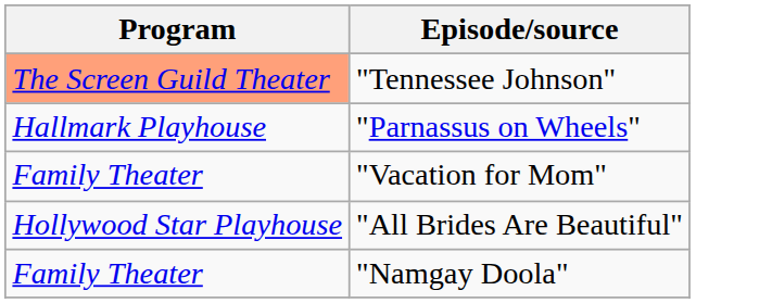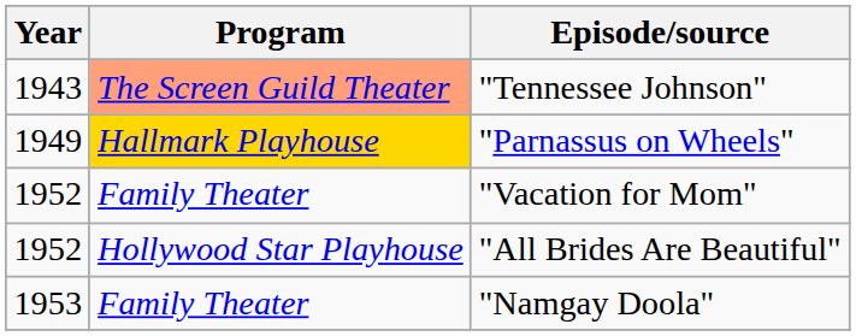 <table class="wikitable">
 <tr>
+<th>Year</th>
 <th>Program</th>
 <th>Episode/source</th>
 </tr>
 <tr>
+<td>1943</td>
 <td style="background: lightsalmon;"><em><a href='#'>The Screen Guild Theater</a></em></td>
 <td>"Tennessee Johnson"</td>
 </tr>
 <tr>
-<td><em><a href='#'>Hallmark Playhouse</a></em></td>
+<td>1949</td>
+<td style="background: gold;"><em><a href='#'>Hallmark Playhouse</a></em></td>
 <td>"<a href='#'>Parnassus on Wheels</a>"</td>
 </tr>
 <tr>
+<td>1952</td>
 <td><em><a href='#'>Family Theater</a></em></td>
 <td>"Vacation for Mom"</td>
 </tr>
 <tr>
+<td>1952</td>
 <td><em><a href='#'>Hollywood Star Playhouse</a></em></td>
 <td>"All Brides Are Beautiful"</td>
 </tr>
 <tr>
+<td>1953</td>
 <td><em><a href='#'>Family Theater</a></em></td>
 <td>"Namgay Doola"</td>
 </tr>
 </table>
